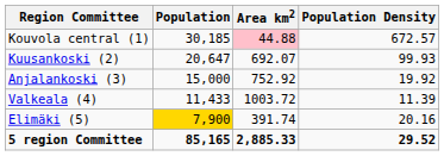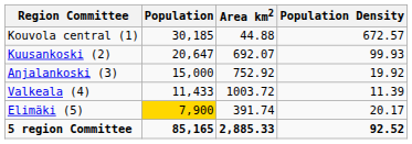 <table class="wikitable" style="text-align:right;">
 <tr>
 <th>Region Committee</th>
 <th>Population</th>
 <th>Area km<sup>2</sup></th>
 <th>Population Density</th>
 </tr>
 <tr>
 <td style="text-align:left;">Kouvola central (1)</td>
 <td>30,185</td>
-<td style="background: pink;">44.88</td>
+<td>44.88</td>
 <td>672.57</td>
 </tr>
 <tr>
 <td style="text-align:left;"><a href='#'>Kuusankoski</a> (2)</td>
 <td>20,647</td>
 <td>692.07</td>
 <td>99.93</td>
 </tr>
 <tr>
 <td style="text-align:left;"><a href='#'>Anjalankoski</a> (3)</td>
 <td>15,000</td>
 <td>752.92</td>
 <td>19.92</td>
 </tr>
 <tr>
 <td style="text-align:left;"><a href='#'>Valkeala</a> (4)</td>
 <td>11,433</td>
 <td>1003.72</td>
 <td>11.39</td>
 </tr>
 <tr>
 <td style="text-align:left;"><a href='#'>Elimäki</a> (5)</td>
 <td style="background: gold;">7,900</td>
 <td>391.74</td>
-<td>20.16</td>
+<td>20.17</td>
 </tr>
 <tr>
 <td style="text-align:left;"><strong>5 region Committee</strong></td>
 <td><strong>85,165</strong></td>
 <td><strong>2,885.33</strong></td>
-<td><strong>29.52</strong></td>
+<td><strong>92.52</strong></td>
 </tr>
 </table>
